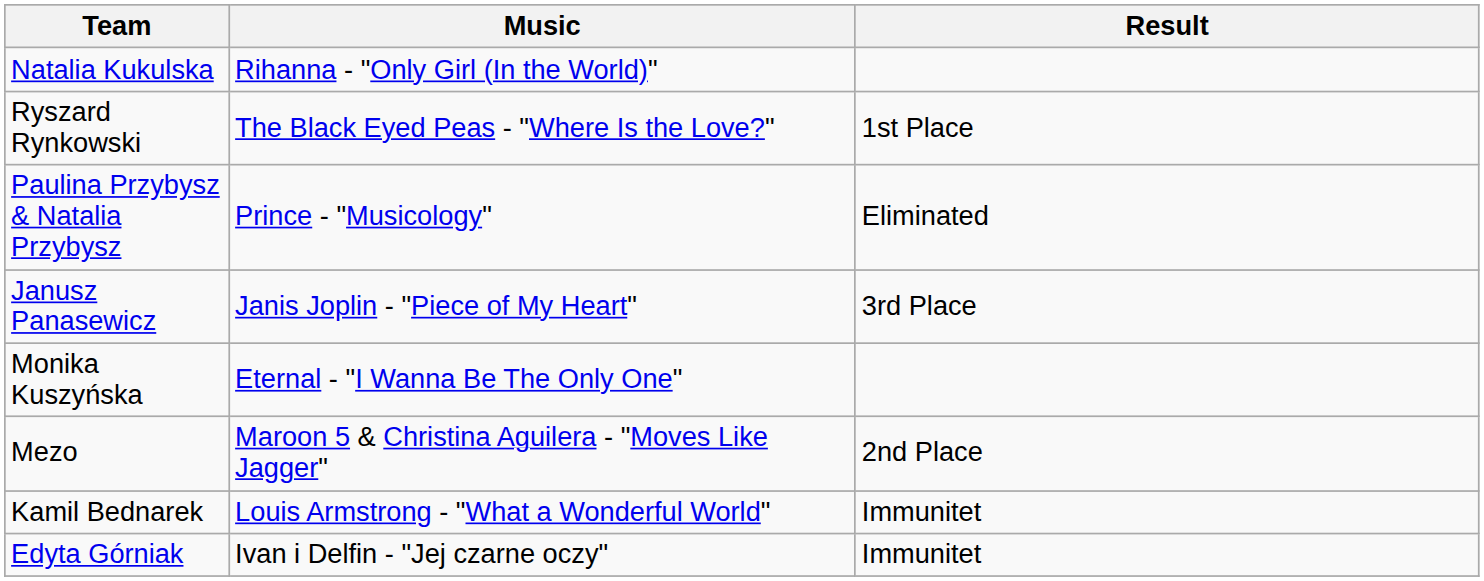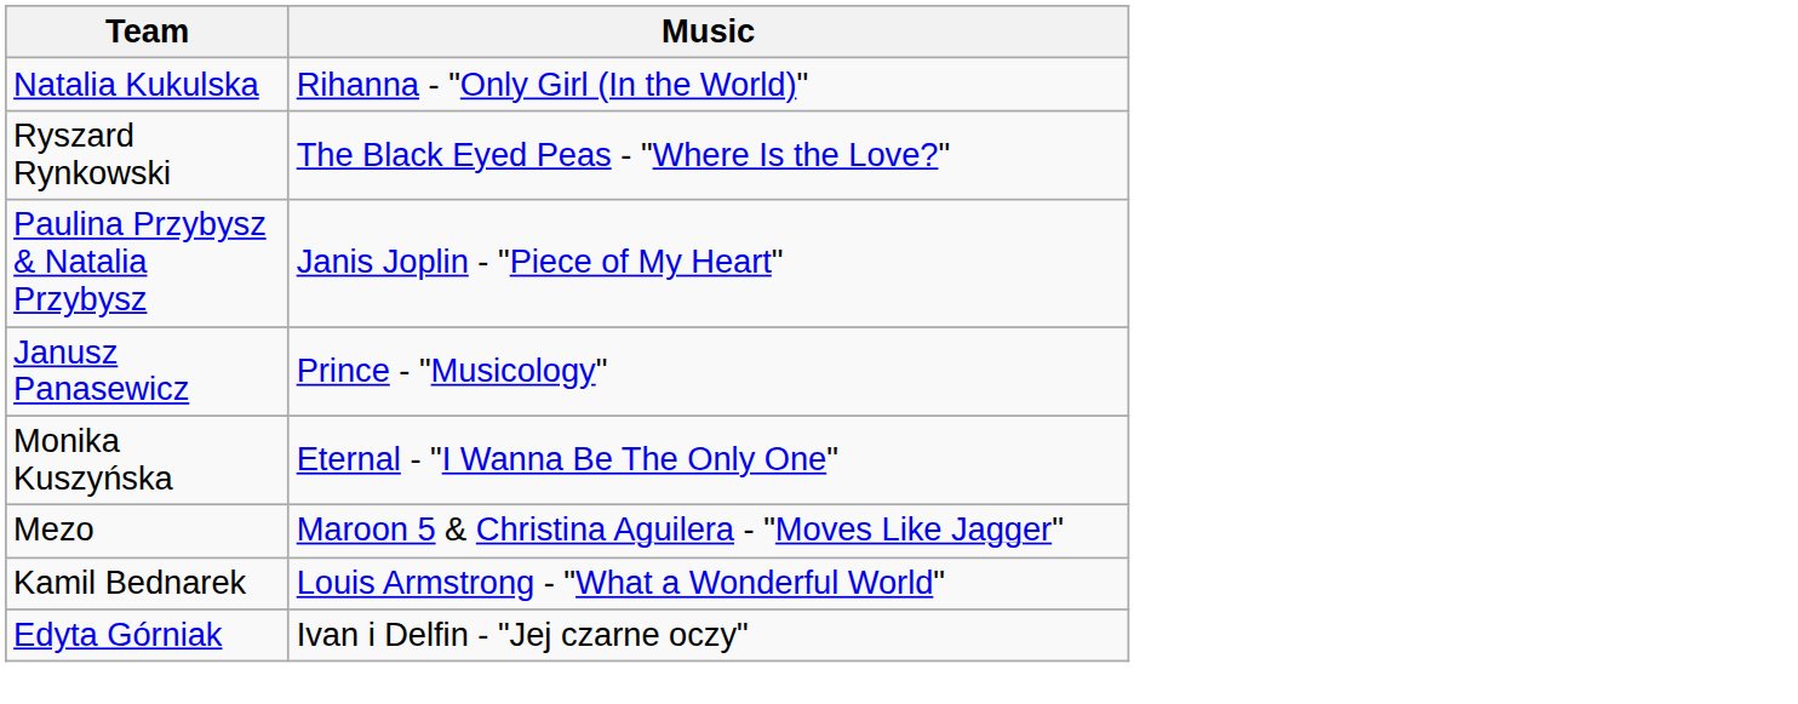 <table class="wikitable">
 <tr>
 <th style="width:130px;">Team</th>
 <th style="width:400px;">Music</th>
-<th style="width:400px;">Result</th>
 </tr>
 <tr>
 <td><a href='#'>Natalia Kukulska</a></td>
 <td><a href='#'>Rihanna</a> - "<a href='#'>Only Girl (In the World)</a>"</td>
-<td></td>
 </tr>
 <tr>
 <td>Ryszard Rynkowski</td>
 <td><a href='#'>The Black Eyed Peas</a> - "<a href='#'>Where Is the Love?</a>"</td>
-<td>1st Place</td>
 </tr>
 <tr>
 <td><a href='#'>Paulina Przybysz & Natalia Przybysz</a></td>
-<td><a href='#'>Prince</a> - "<a href='#'>Musicology</a>"</td>
-<td>Eliminated</td>
+<td><a href='#'>Janis Joplin</a> - "<a href='#'>Piece of My Heart</a>"</td>
 </tr>
 <tr>
 <td><a href='#'>Janusz Panasewicz</a></td>
-<td><a href='#'>Janis Joplin</a> - "<a href='#'>Piece of My Heart</a>"</td>
-<td>3rd Place</td>
+<td><a href='#'>Prince</a> - "<a href='#'>Musicology</a>"</td>
 </tr>
 <tr>
 <td>Monika Kuszyńska</td>
 <td><a href='#'>Eternal</a> - "<a href='#'>I Wanna Be The Only One</a>"</td>
-<td></td>
 </tr>
 <tr>
 <td>Mezo</td>
 <td><a href='#'>Maroon 5</a> & <a href='#'>Christina Aguilera</a> - "<a href='#'>Moves Like Jagger</a>"</td>
-<td>2nd Place</td>
 </tr>
 <tr>
 <td>Kamil Bednarek</td>
 <td><a href='#'>Louis Armstrong</a> - "<a href='#'>What a Wonderful World</a>"</td>
-<td>Immunitet</td>
 </tr>
 <tr>
 <td><a href='#'>Edyta Górniak</a></td>
 <td>Ivan i Delfin - "Jej czarne oczy"</td>
-<td>Immunitet</td>
 </tr>
 </table>
